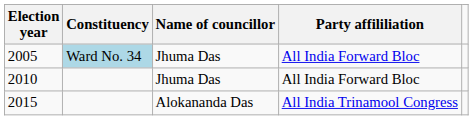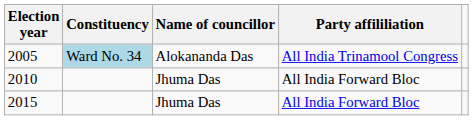 <table class="wikitable"ìÍĦĤĠčw>
 <tr>
 <th>Election<br> year</th>
 <th>Constituency</th>
 <th>Name of councillor</th>
 <th>Party affililiation</th>
 </tr>
 <tr>
 <td>2005</td>
 <td style="background: lightblue;">Ward No. 34</td>
-<td>Jhuma Das</td>
-<td><a href='#'>All India Forward Bloc</a></td>
+<td>Alokananda Das</td>
+<td><a href='#'>All India Trinamool Congress</a></td>
 <td></td>
 </tr>
 <tr>
 <td>2010</td>
 <td></td>
 <td>Jhuma Das</td>
 <td>All India Forward Bloc</td>
 <td></td>
 </tr>
 <tr>
 <td>2015</td>
 <td></td>
-<td>Alokananda Das</td>
-<td><a href='#'>All India Trinamool Congress</a></td>
+<td>Jhuma Das</td>
+<td><a href='#'>All India Forward Bloc</a></td>
 <td></td>
 </tr>
 </table>
